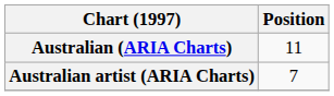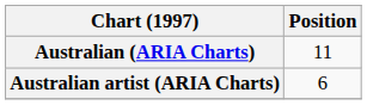 <table class="wikitable sortable plainrowheaders">
 <tr>
 <th scope="col">Chart (1997)</th>
 <th scope="col">Position</th>
 </tr>
 <tr>
 <th scope="row">Australian (<a href='#'>ARIA Charts</a>)</th>
 <td style="text-align:center;">11</td>
 </tr>
 <tr>
 <th scope="row">Australian artist (ARIA Charts)</th>
-<td style="text-align:center;">7</td>
+<td style="text-align:center;">6</td>
 </tr>
 <tr>
 </tr>
 </table>
